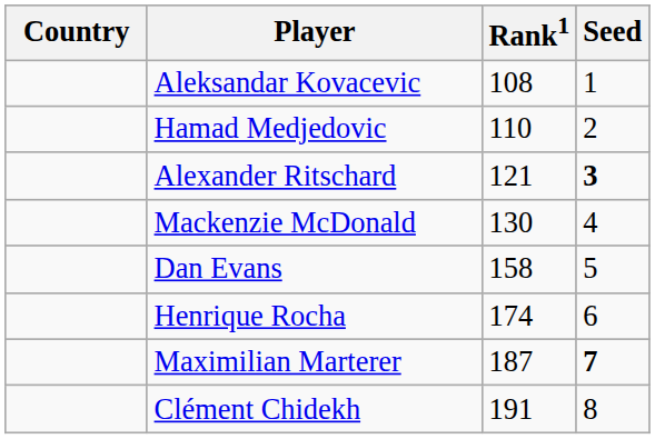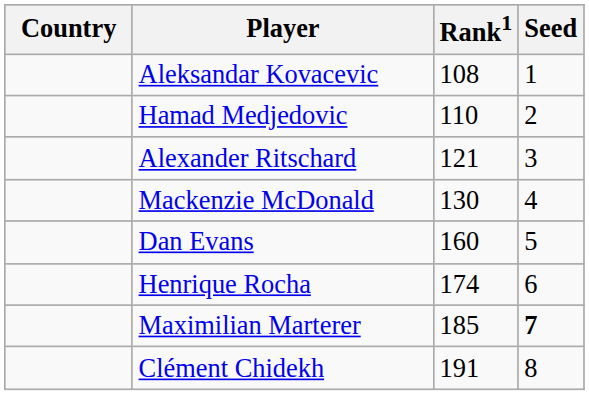 <table class="sortable wikitable">
 <tr>
 <th width="70">Country</th>
 <th width="175">Player</th>
 <th>Rank<sup>1</sup></th>
 <th>Seed</th>
 </tr>
 <tr>
 <td></td>
 <td><a href='#'>Aleksandar Kovacevic</a></td>
 <td>108</td>
 <td>1</td>
 </tr>
 <tr>
 <td></td>
 <td><a href='#'>Hamad Medjedovic</a></td>
 <td>110</td>
 <td>2</td>
 </tr>
 <tr>
 <td></td>
 <td><a href='#'>Alexander Ritschard</a></td>
 <td>121</td>
-<td><strong>3</strong></td>
+<td>3</td>
 </tr>
 <tr>
 <td></td>
 <td><a href='#'>Mackenzie McDonald</a></td>
 <td>130</td>
 <td>4</td>
 </tr>
 <tr>
 <td></td>
 <td><a href='#'>Dan Evans</a></td>
-<td>158</td>
+<td>160</td>
 <td>5</td>
 </tr>
 <tr>
 <td></td>
 <td><a href='#'>Henrique Rocha</a></td>
 <td>174</td>
 <td>6</td>
 </tr>
 <tr>
 <td></td>
 <td><a href='#'>Maximilian Marterer</a></td>
-<td>187</td>
+<td>185</td>
 <td><strong>7</strong></td>
 </tr>
 <tr>
 <td></td>
 <td><a href='#'>Clément Chidekh</a></td>
 <td>191</td>
 <td>8</td>
 </tr>
 </table>
